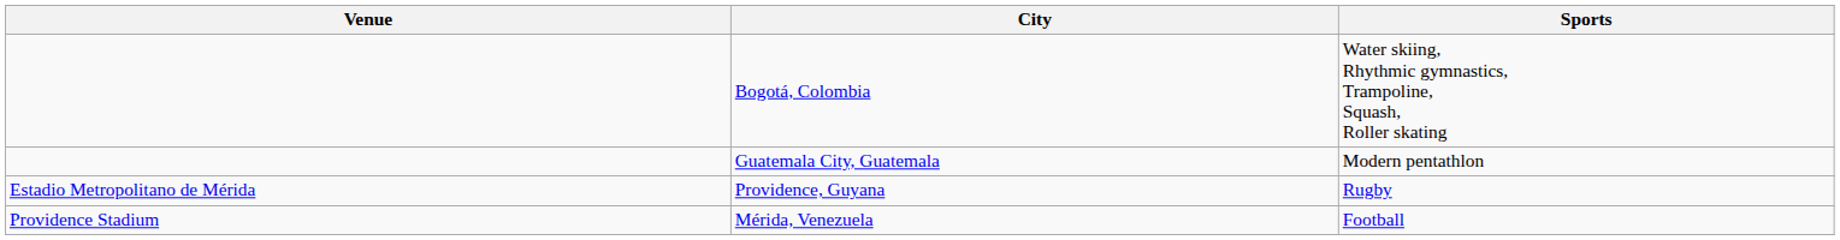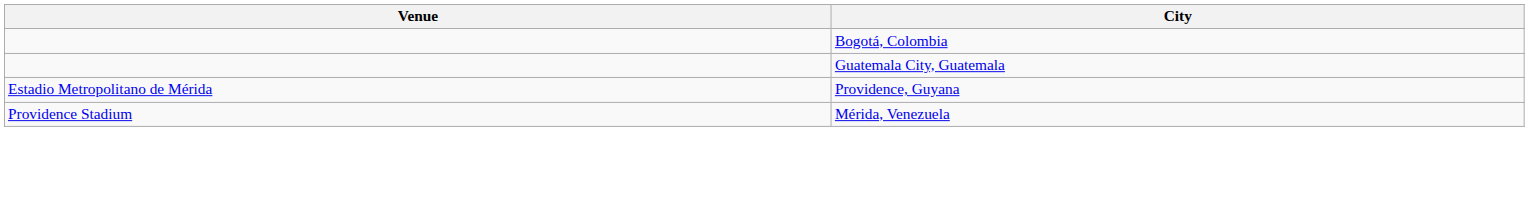 <table class="wikitable" style="width:100%;">
 <tr>
 <th>Venue</th>
 <th>City</th>
-<th>Sports</th>
 </tr>
 <tr align=>
 <td></td>
 <td><a href='#'>Bogotá, Colombia</a></td>
-<td>Water skiing,<br> Rhythmic gymnastics,<br> Trampoline,<br> Squash,<br> Roller skating</td>
 </tr>
 <tr>
 <td></td>
 <td><a href='#'>Guatemala City, Guatemala</a></td>
-<td>Modern pentathlon</td>
 </tr>
 <tr>
 <td><a href='#'>Estadio Metropolitano de Mérida</a></td>
 <td><a href='#'>Providence, Guyana</a></td>
-<td><a href='#'>Rugby</a></td>
 </tr>
 <tr>
 <td><a href='#'>Providence Stadium</a></td>
 <td><a href='#'>Mérida, Venezuela</a></td>
-<td><a href='#'>Football</a></td>
 </tr>
 </table>
